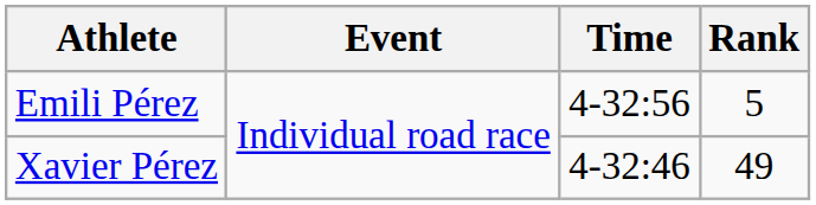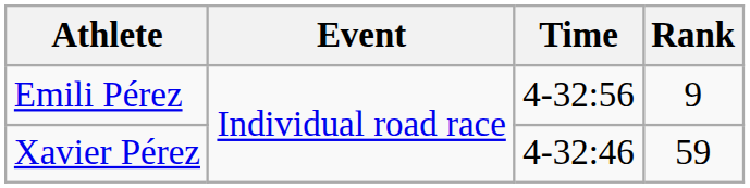 <table class=wikitable style="font-size:90%">
 <tr>
 <th>Athlete</th>
 <th>Event</th>
 <th>Time</th>
 <th>Rank</th>
 </tr>
 <tr align=center>
 <td align=left><a href='#'>Emili Pérez</a></td>
 <td align=left rowspan=2><a href='#'>Individual road race</a></td>
 <td>4-32:56</td>
-<td>5</td>
+<td>9</td>
 </tr>
 <tr align=center>
 <td align=left><a href='#'>Xavier Pérez</a></td>
 <td>4-32:46</td>
-<td>49</td>
+<td>59</td>
 </tr>
 </table>
